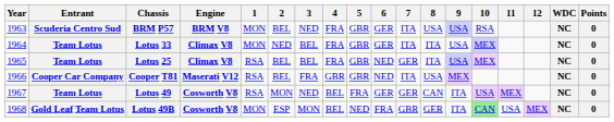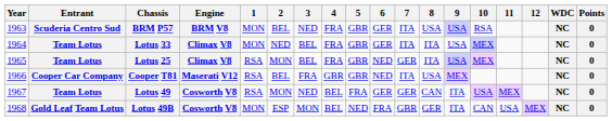 <table class="wikitable" style="text-align:center; font-size:90%">
 <tr>
 <th>Year</th>
 <th>Entrant</th>
 <th>Chassis</th>
 <th>Engine</th>
 <th>1</th>
 <th>2</th>
 <th>3</th>
 <th>4</th>
 <th>5</th>
 <th>6</th>
 <th>7</th>
 <th>8</th>
 <th>9</th>
 <th>10</th>
 <th>11</th>
 <th>12</th>
 <th>WDC</th>
 <th>Points</th>
 </tr>
 <tr>
 <td><a href='#'>1963</a></td>
 <th><a href='#'>Scuderia Centro Sud</a></th>
 <th><a href='#'>BRM</a> <a href='#'>P57</a></th>
 <th><a href='#'>BRM</a> <a href='#'>V8</a></th>
 <td><a href='#'>MON</a></td>
 <td><a href='#'>BEL</a></td>
 <td><a href='#'>NED</a></td>
 <td><a href='#'>FRA</a></td>
 <td><a href='#'>GBR</a></td>
 <td><a href='#'>GER</a></td>
 <td><a href='#'>ITA</a></td>
 <td><a href='#'>USA</a></td>
 <td style="background:#CFCFFF;"><a href='#'>USA</a> <br></td>
 <td><a href='#'>RSA</a></td>
 <td></td>
 <td></td>
 <th>NC</th>
 <th>0</th>
 </tr>
 <tr>
 <td><a href='#'>1964</a></td>
 <th><a href='#'>Team Lotus</a></th>
 <th><a href='#'>Lotus</a> <a href='#'>33</a></th>
 <th><a href='#'>Climax</a> <a href='#'>V8</a></th>
 <td><a href='#'>MON</a></td>
 <td><a href='#'>NED</a></td>
 <td><a href='#'>BEL</a></td>
 <td><a href='#'>FRA</a></td>
 <td><a href='#'>GBR</a></td>
 <td><a href='#'>GER</a></td>
 <td><a href='#'>ITA</a></td>
 <td><a href='#'>ITA</a></td>
 <td><a href='#'>USA</a></td>
 <td style="background:#CFCFFF;"><a href='#'>MEX</a><br></td>
 <td></td>
 <td></td>
 <th>NC</th>
 <th>0</th>
 </tr>
 <tr>
 <td><a href='#'>1965</a></td>
 <th><a href='#'>Team Lotus</a></th>
 <th><a href='#'>Lotus</a> <a href='#'>25</a></th>
 <th><a href='#'>Climax</a> <a href='#'>V8</a></th>
 <td><a href='#'>RSA</a></td>
-<td><a href='#'>BEL</a></td>
+<td><a href='#'>MON</a></td>
 <td><a href='#'>BEL</a></td>
 <td><a href='#'>FRA</a></td>
 <td><a href='#'>GBR</a></td>
 <td><a href='#'>NED</a></td>
 <td><a href='#'>GER</a></td>
 <td><a href='#'>ITA</a></td>
 <td style="background:#CFCFFF;"><a href='#'>USA</a> <br></td>
 <td style="background:#EFCFFF;"><a href='#'>MEX</a><br></td>
 <td></td>
 <td></td>
 <th>NC</th>
 <th>0</th>
 </tr>
 <tr>
 <td><a href='#'>1966</a></td>
 <th><a href='#'>Cooper Car Company</a></th>
 <th><a href='#'>Cooper</a> <a href='#'>T81</a></th>
 <th><a href='#'>Maserati</a> <a href='#'>V12</a></th>
 <td><a href='#'>RSA</a></td>
 <td><a href='#'>BEL</a></td>
 <td><a href='#'>FRA</a></td>
 <td><a href='#'>GBR</a></td>
 <td><a href='#'>GBR</a></td>
 <td><a href='#'>NED</a></td>
 <td><a href='#'>ITA</a></td>
 <td><a href='#'>USA</a></td>
 <td style="background:#EFCFFF;"><a href='#'>MEX</a><br></td>
 <td></td>
 <td></td>
 <td></td>
 <th>NC</th>
 <th>0</th>
 </tr>
 <tr>
 <td><a href='#'>1967</a></td>
 <th><a href='#'>Team Lotus</a></th>
 <th><a href='#'>Lotus</a> <a href='#'>49</a></th>
 <th><a href='#'>Cosworth</a> <a href='#'>V8</a></th>
 <td><a href='#'>RSA</a></td>
 <td><a href='#'>MON</a></td>
 <td><a href='#'>NED</a></td>
 <td><a href='#'>BEL</a></td>
 <td><a href='#'>FRA</a></td>
 <td><a href='#'>GER</a></td>
 <td><a href='#'>GER</a></td>
 <td><a href='#'>CAN</a></td>
 <td><a href='#'>ITA</a></td>
 <td style="background:#EFCFFF;"><a href='#'>USA</a><br></td>
 <td style="background:#EFCFFF;"><a href='#'>MEX</a><br></td>
 <td></td>
 <th>NC</th>
 <th>0</th>
 </tr>
 <tr>
 <td><a href='#'>1968</a></td>
 <th><a href='#'>Gold Leaf</a> <a href='#'>Team Lotus</a></th>
 <th><a href='#'>Lotus</a> <a href='#'>49B</a></th>
 <th><a href='#'>Cosworth</a> <a href='#'>V8</a></th>
 <td><a href='#'>MON</a></td>
 <td><a href='#'>ESP</a></td>
 <td><a href='#'>MON</a></td>
 <td><a href='#'>BEL</a></td>
 <td><a href='#'>NED</a></td>
 <td><a href='#'>FRA</a></td>
 <td><a href='#'>GBR</a></td>
 <td><a href='#'>GER</a></td>
 <td><a href='#'>ITA</a></td>
-<td style="background: lightgreen;"><a href='#'>CAN</a></td>
+<td><a href='#'>CAN</a></td>
 <td><a href='#'>USA</a></td>
 <td style="background:#EFCFFF;"><a href='#'>MEX</a><br></td>
 <th>NC</th>
 <th>0</th>
 </tr>
 </table>
